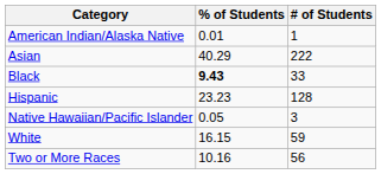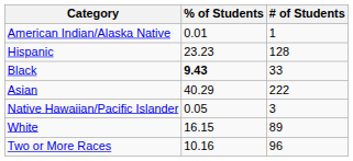 <table class="wikitable sortable">
 <tr>
 <th>Category</th>
 <th>% of Students</th>
 <th># of Students</th>
 </tr>
 <tr>
 <td><a href='#'>American Indian/Alaska Native</a></td>
 <td>0.01</td>
 <td>1</td>
 </tr>
 <tr>
-<td><a href='#'>Asian</a></td>
-<td>40.29</td>
-<td>222</td>
+<td><a href='#'>Hispanic</a></td>
+<td>23.23</td>
+<td>128</td>
 </tr>
 <tr>
 <td><a href='#'>Black</a></td>
 <td><strong>9.43</strong></td>
 <td>33</td>
 </tr>
 <tr>
-<td><a href='#'>Hispanic</a></td>
-<td>23.23</td>
-<td>128</td>
+<td><a href='#'>Asian</a></td>
+<td>40.29</td>
+<td>222</td>
 </tr>
 <tr>
 <td><a href='#'>Native Hawaiian/Pacific Islander</a></td>
 <td>0.05</td>
 <td>3</td>
 </tr>
 <tr>
 <td><a href='#'>White</a></td>
 <td>16.15</td>
-<td>59</td>
+<td>89</td>
 </tr>
 <tr>
 <td><a href='#'>Two or More Races</a></td>
 <td>10.16</td>
-<td>56</td>
+<td>96</td>
 </tr>
 </table>
